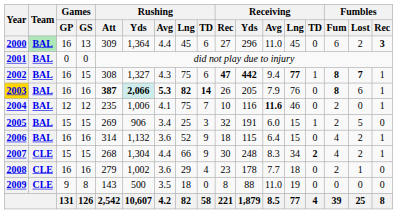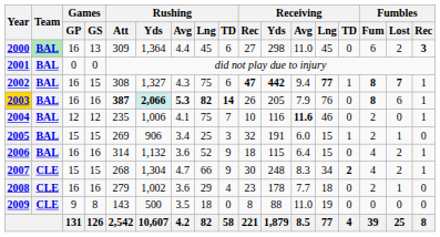 <table class="wikitable" style="text-align:center;">
 <tr>
 <th rowspan="2">Year</th>
 <th rowspan="2">Team</th>
 <th colspan="2">Games</th>
 <th colspan="5">Rushing</th>
 <th colspan="5">Receiving</th>
 <th colspan="3">Fumbles</th>
 </tr>
 <tr>
 <th>GP</th>
 <th>GS</th>
 <th>Att</th>
 <th>Yds</th>
 <th>Avg</th>
 <th>Lng</th>
 <th>TD</th>
 <th>Rec</th>
 <th>Yds</th>
 <th>Avg</th>
 <th>Lng</th>
 <th>TD</th>
 <th>Fum</th>
 <th>Lost</th>
 <th>Rec</th>
 </tr>
 <tr>
 <th><a href='#'>2000</a></th>
 <th style="background:#afe6ba;"><a href='#'>BAL</a></th>
 <td>16</td>
 <td>13</td>
 <td>309</td>
 <td>1,364</td>
 <td>4.4</td>
 <td>45</td>
 <td>6</td>
 <td>27</td>
-<td>296</td>
+<td>298</td>
 <td>11.0</td>
 <td>45</td>
 <td>0</td>
 <td>6</td>
 <td>2</td>
 <td><strong>3</strong></td>
 </tr>
 <tr>
 <th><a href='#'>2001</a></th>
 <th><a href='#'>BAL</a></th>
 <td>0</td>
 <td>0</td>
 <td colspan="13" align="center"><em>did not play due to injury</em></td>
 </tr>
 <tr>
 <th><a href='#'>2002</a></th>
 <th><a href='#'>BAL</a></th>
 <td>16</td>
 <td>15</td>
 <td>308</td>
 <td>1,327</td>
 <td>4.3</td>
 <td>75</td>
 <td>6</td>
 <td><strong>47</strong></td>
 <td><strong>442</strong></td>
 <td>9.4</td>
 <td><strong>77</strong></td>
 <td>1</td>
 <td><strong>8</strong></td>
 <td><strong>7</strong></td>
 <td>1</td>
 </tr>
 <tr>
 <th style="background:#ffd700;"><a href='#'>2003</a></th>
 <th><a href='#'>BAL</a></th>
 <td>16</td>
 <td>16</td>
 <td><strong>387</strong></td>
 <td style="background:#cfecec;"><strong>2,066</strong></td>
 <td><strong>5.3</strong></td>
 <td><strong>82</strong></td>
 <td><strong>14</strong></td>
 <td>26</td>
 <td>205</td>
 <td>7.9</td>
 <td>76</td>
 <td>0</td>
 <td><strong>8</strong></td>
 <td>6</td>
 <td>1</td>
 </tr>
 <tr>
 <th><a href='#'>2004</a></th>
 <th><a href='#'>BAL</a></th>
 <td>12</td>
 <td>12</td>
 <td>235</td>
 <td>1,006</td>
 <td>4.1</td>
 <td>75</td>
 <td>7</td>
 <td>10</td>
 <td>116</td>
 <td><strong>11.6</strong></td>
 <td>46</td>
 <td>0</td>
 <td>2</td>
 <td>0</td>
 <td>1</td>
 </tr>
 <tr>
 <th><a href='#'>2005</a></th>
 <th><a href='#'>BAL</a></th>
 <td>15</td>
 <td>15</td>
 <td>269</td>
 <td>906</td>
 <td>3.4</td>
 <td>25</td>
 <td>3</td>
 <td>32</td>
 <td>191</td>
 <td>6.0</td>
 <td>15</td>
 <td>1</td>
 <td>2</td>
-<td>5</td>
+<td>1</td>
 <td>0</td>
 </tr>
 <tr>
 <th><a href='#'>2006</a></th>
 <th><a href='#'>BAL</a></th>
 <td>16</td>
 <td>16</td>
 <td>314</td>
 <td>1,132</td>
 <td>3.6</td>
 <td>52</td>
 <td>9</td>
 <td>18</td>
 <td>115</td>
 <td>6.4</td>
 <td>15</td>
 <td>0</td>
 <td>4</td>
 <td>2</td>
 <td>1</td>
 </tr>
 <tr>
 <th><a href='#'>2007</a></th>
 <th><a href='#'>CLE</a></th>
 <td>15</td>
 <td>15</td>
 <td>268</td>
 <td>1,304</td>
-<td>4.4</td>
+<td>4.7</td>
 <td>66</td>
 <td>9</td>
 <td>30</td>
 <td>248</td>
 <td>8.3</td>
 <td>34</td>
 <td><strong>2</strong></td>
 <td>4</td>
 <td>2</td>
 <td>1</td>
 </tr>
 <tr>
 <th><a href='#'>2008</a></th>
 <th><a href='#'>CLE</a></th>
 <td>16</td>
 <td>16</td>
 <td>279</td>
 <td>1,002</td>
 <td>3.6</td>
 <td>29</td>
 <td>4</td>
 <td>23</td>
 <td>178</td>
 <td>7.7</td>
 <td>18</td>
 <td>0</td>
 <td>2</td>
 <td>1</td>
 <td>0</td>
 </tr>
 <tr>
 <th><a href='#'>2009</a></th>
 <th><a href='#'>CLE</a></th>
 <td>9</td>
 <td>8</td>
 <td>143</td>
 <td>500</td>
 <td>3.5</td>
 <td>18</td>
 <td>0</td>
 <td>8</td>
 <td>88</td>
 <td>11.0</td>
 <td>19</td>
 <td>0</td>
 <td>0</td>
 <td>0</td>
 <td>0</td>
 </tr>
 <tr>
 <th colspan="2"></th>
 <th>131</th>
 <th>126</th>
 <th>2,542</th>
 <th>10,607</th>
 <th>4.2</th>
 <th>82</th>
 <th>58</th>
 <th>221</th>
 <th>1,879</th>
 <th>8.5</th>
 <th>77</th>
 <th>4</th>
 <th>39</th>
 <th>25</th>
 <th>8</th>
 </tr>
 </table>
